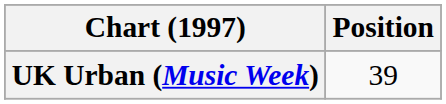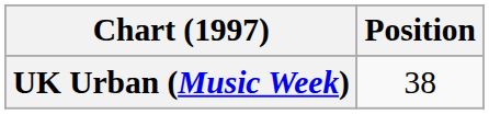 <table class="wikitable plainrowheaders" style="text-align:center">
 <tr>
 <th>Chart (1997)</th>
 <th>Position</th>
 </tr>
 <tr>
 <th scope="row">UK Urban (<em><a href='#'>Music Week</a></em>)</th>
-<td>39</td>
+<td>38</td>
 </tr>
 </table>
